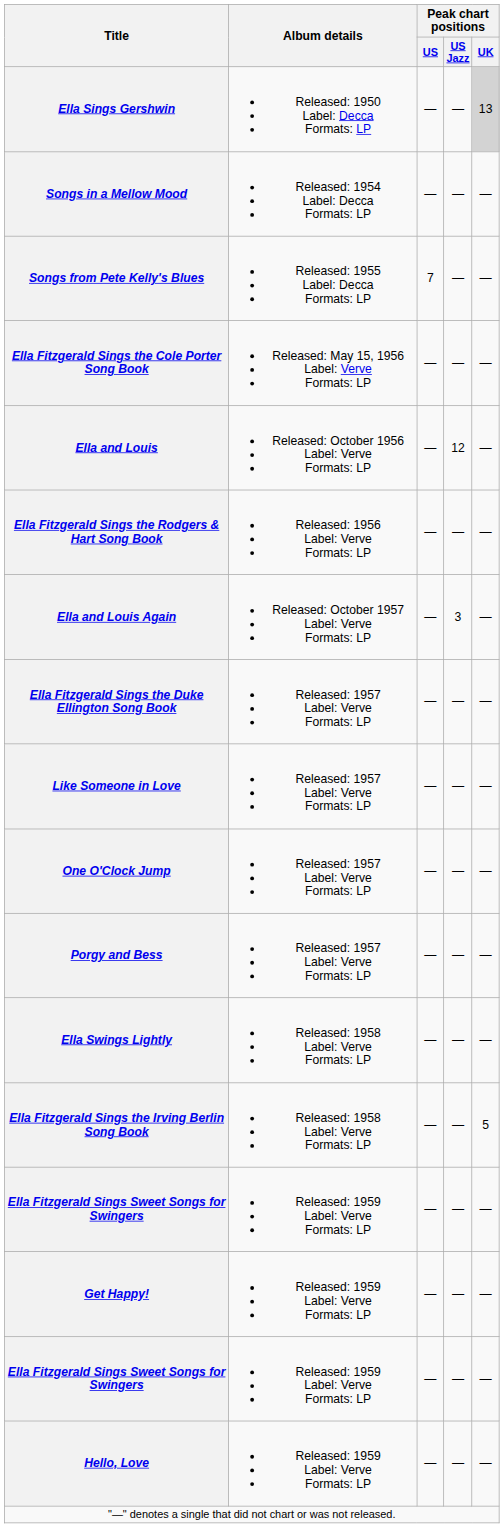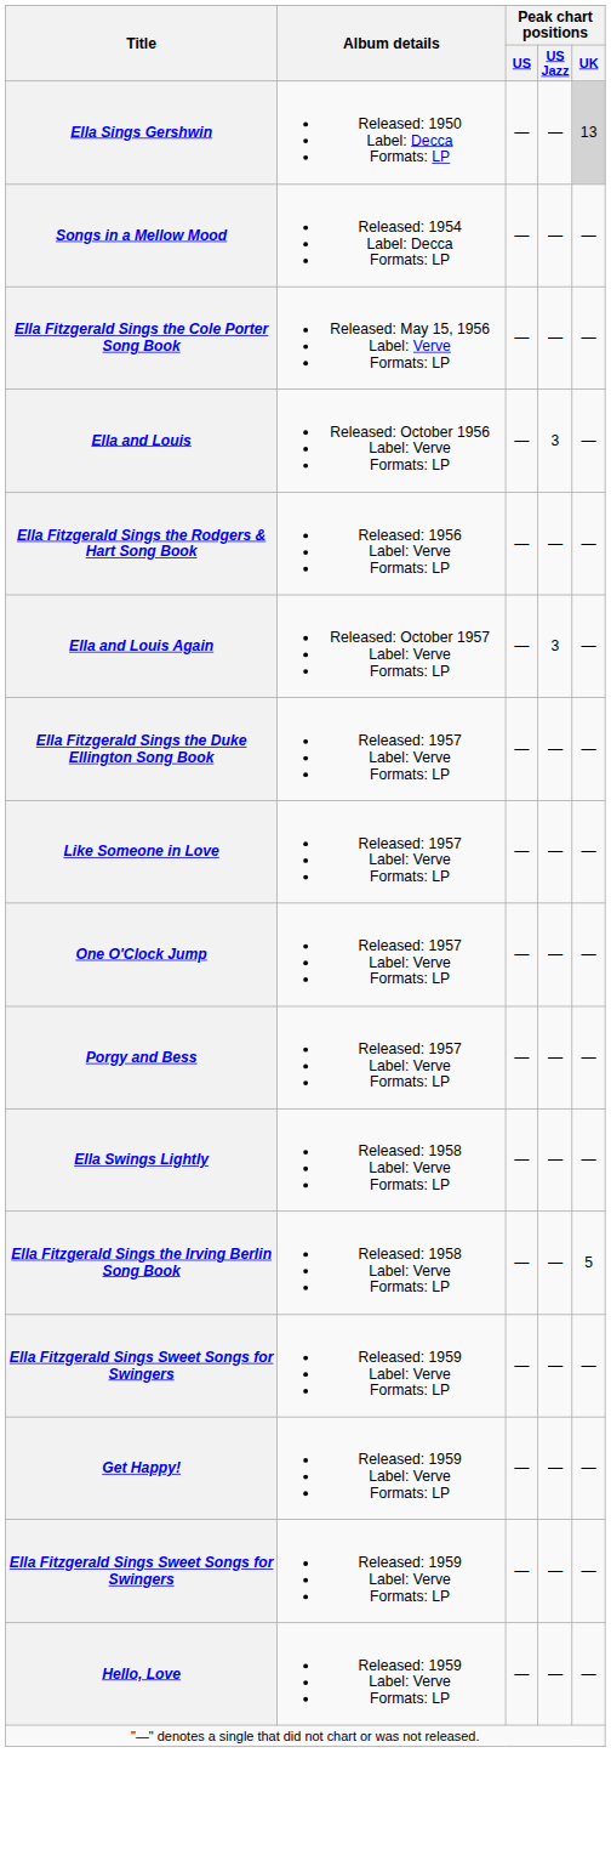 <table class="wikitable plainrowheaders" style="text-align:center;">
 <tr>
 <th scope="col" rowspan="2" style="width:18em;">Title</th>
 <th scope="col" rowspan="2" style="width:15em;">Album details</th>
 <th scope="col" colspan="3">Peak chart positions</th>
 </tr>
 <tr>
 <th scope="col" style="width:2em;font-size:90%;"><a href='#'>US</a><br></th>
 <th scope="col" style="width:2em;font-size:90%;"><a href='#'>US<br>Jazz</a><br></th>
 <th scope="col" style="width:2em;font-size:90%;"><a href='#'>UK</a><br></th>
 </tr>
 <tr>
 <th scope="row"><em><a href='#'>Ella Sings Gershwin</a></em></th>
 <td><br><ul><li>Released: 1950</li><li>Label: <a href='#'>Decca</a></li><li>Formats: <a href='#'>LP</a></li></ul></td>
 <td>—</td>
 <td>—</td>
 <td style="background: lightgrey;">13</td>
 </tr>
 <tr>
 <th scope="row"><em><a href='#'>Songs in a Mellow Mood</a></em></th>
 <td><br><ul><li>Released: 1954</li><li>Label: Decca</li><li>Formats: LP</li></ul></td>
 <td>—</td>
 <td>—</td>
 <td>—</td>
 </tr>
 <tr>
-<th scope="row"><em><a href='#'>Songs from Pete Kelly's Blues</a></em><br></th>
-<td><br><ul><li>Released: 1955</li><li>Label: Decca</li><li>Formats: LP</li></ul></td>
-<td>7</td>
-<td>—</td>
-<td>—</td>
-</tr>
-<tr>
 <th scope="row"><em><a href='#'>Ella Fitzgerald Sings the Cole Porter Song Book</a></em></th>
 <td><br><ul><li>Released: May 15, 1956</li><li>Label: <a href='#'>Verve</a></li><li>Formats: LP</li></ul></td>
 <td>—</td>
 <td>—</td>
 <td>—</td>
 </tr>
 <tr>
 <th scope="row"><em><a href='#'>Ella and Louis</a></em><br></th>
 <td><br><ul><li>Released: October 1956</li><li>Label: Verve</li><li>Formats: LP</li></ul></td>
 <td>—</td>
-<td>12</td>
+<td>3</td>
 <td>—</td>
 </tr>
 <tr>
 <th scope="row"><em><a href='#'>Ella Fitzgerald Sings the Rodgers & Hart Song Book</a></em></th>
 <td><br><ul><li>Released: 1956</li><li>Label: Verve</li><li>Formats: LP</li></ul></td>
 <td>—</td>
 <td>—</td>
 <td>—</td>
 </tr>
 <tr>
 <th scope="row"><em><a href='#'>Ella and Louis Again</a></em><br></th>
 <td><br><ul><li>Released: October 1957</li><li>Label: Verve</li><li>Formats: LP</li></ul></td>
 <td>—</td>
 <td>3</td>
 <td>—</td>
 </tr>
 <tr>
 <th scope="row"><em><a href='#'>Ella Fitzgerald Sings the Duke Ellington Song Book</a></em><br></th>
 <td><br><ul><li>Released: 1957</li><li>Label: Verve</li><li>Formats: LP</li></ul></td>
 <td>—</td>
 <td>—</td>
 <td>—</td>
 </tr>
 <tr>
 <th scope="row"><em><a href='#'>Like Someone in Love</a></em></th>
 <td><br><ul><li>Released: 1957</li><li>Label: Verve</li><li>Formats: LP</li></ul></td>
 <td>—</td>
 <td>—</td>
 <td>—</td>
 </tr>
 <tr>
 <th scope="row"><em><a href='#'>One O'Clock Jump</a></em><br></th>
 <td><br><ul><li>Released: 1957</li><li>Label: Verve</li><li>Formats: LP</li></ul></td>
 <td>—</td>
 <td>—</td>
 <td>—</td>
 </tr>
 <tr>
 <th scope="row"><em><a href='#'>Porgy and Bess</a></em></th>
 <td><br><ul><li>Released: 1957</li><li>Label: Verve</li><li>Formats: LP</li></ul></td>
 <td>—</td>
 <td>—</td>
 <td>—</td>
 </tr>
 <tr>
 <th scope="row"><em><a href='#'>Ella Swings Lightly</a></em></th>
 <td><br><ul><li>Released: 1958</li><li>Label: Verve</li><li>Formats: LP</li></ul></td>
 <td>—</td>
 <td>—</td>
 <td>—</td>
 </tr>
 <tr>
 <th scope="row"><em><a href='#'>Ella Fitzgerald Sings the Irving Berlin Song Book</a></em></th>
 <td><br><ul><li>Released: 1958</li><li>Label: Verve</li><li>Formats: LP</li></ul></td>
 <td>—</td>
 <td>—</td>
 <td>5</td>
 </tr>
 <tr>
 <th scope="row"><em><a href='#'>Ella Fitzgerald Sings Sweet Songs for Swingers</a></em></th>
 <td><br><ul><li>Released: 1959</li><li>Label: Verve</li><li>Formats: LP</li></ul></td>
 <td>—</td>
 <td>—</td>
 <td>—</td>
 </tr>
 <tr>
 <th scope="row"><em><a href='#'>Get Happy!</a></em></th>
 <td><br><ul><li>Released: 1959</li><li>Label: Verve</li><li>Formats: LP</li></ul></td>
 <td>—</td>
 <td>—</td>
 <td>—</td>
 </tr>
 <tr>
 <th scope="row"><em><a href='#'>Ella Fitzgerald Sings Sweet Songs for Swingers</a></em></th>
 <td><br><ul><li>Released: 1959</li><li>Label: Verve</li><li>Formats: LP</li></ul></td>
 <td>—</td>
 <td>—</td>
 <td>—</td>
 </tr>
 <tr>
 <th scope="row"><em><a href='#'>Hello, Love</a></em></th>
 <td><br><ul><li>Released: 1959</li><li>Label: Verve</li><li>Formats: LP</li></ul></td>
 <td>—</td>
 <td>—</td>
 <td>—</td>
 </tr>
 <tr>
 <td colspan="5" style="font-size:90%">"—" denotes a single that did not chart or was not released.</td>
 </tr>
 </table>
